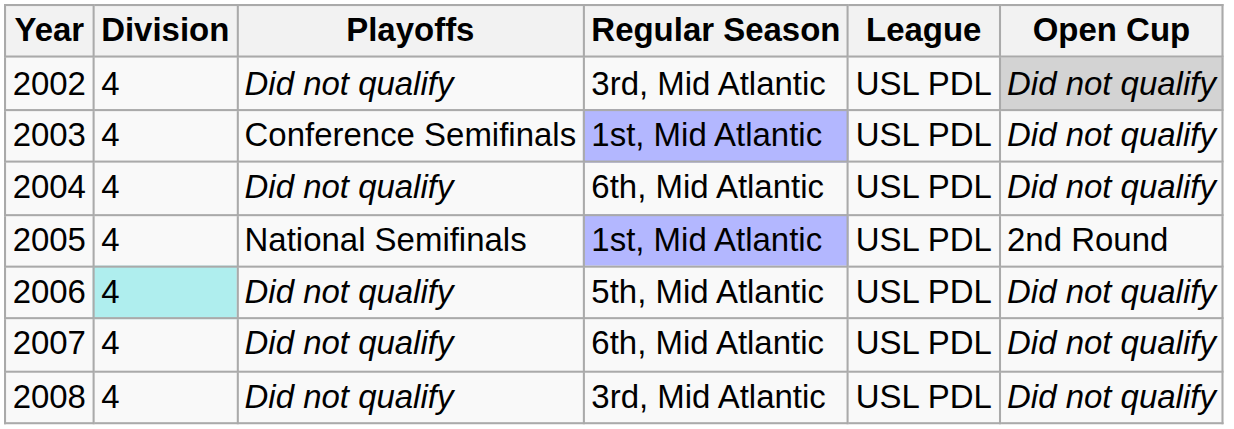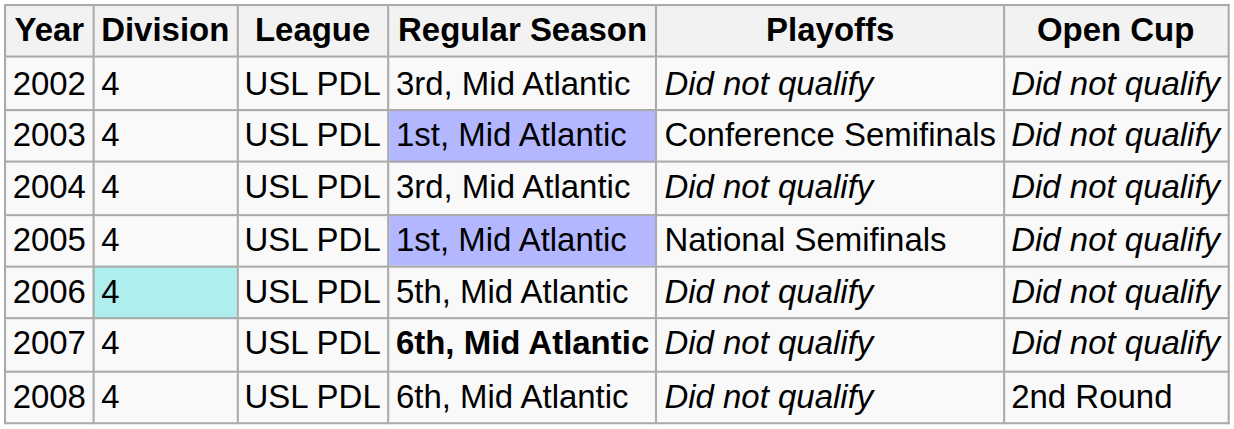 <table class="wikitable">
 <tr>
 <th>Year</th>
 <th>Division</th>
+<th>League</th>
+<th>Regular Season</th>
 <th>Playoffs</th>
-<th>Regular Season</th>
-<th>League</th>
 <th>Open Cup</th>
 </tr>
 <tr>
 <td>2002</td>
 <td>4</td>
+<td>USL PDL</td>
+<td>3rd, Mid Atlantic</td>
 <td><em>Did not qualify</em></td>
-<td>3rd, Mid Atlantic</td>
-<td>USL PDL</td>
-<td style="background: lightgrey;"><em>Did not qualify</em></td>
+<td><em>Did not qualify</em></td>
 </tr>
 <tr>
 <td>2003</td>
 <td>4</td>
+<td>USL PDL</td>
+<td bgcolor="B3B7FF">1st, Mid Atlantic</td>
 <td>Conference Semifinals</td>
-<td bgcolor="B3B7FF">1st, Mid Atlantic</td>
-<td>USL PDL</td>
 <td><em>Did not qualify</em></td>
 </tr>
 <tr>
 <td>2004</td>
 <td>4</td>
+<td>USL PDL</td>
+<td>3rd, Mid Atlantic</td>
 <td><em>Did not qualify</em></td>
-<td>6th, Mid Atlantic</td>
-<td>USL PDL</td>
 <td><em>Did not qualify</em></td>
 </tr>
 <tr>
 <td>2005</td>
 <td>4</td>
+<td>USL PDL</td>
+<td bgcolor="B3B7FF">1st, Mid Atlantic</td>
 <td>National Semifinals</td>
-<td bgcolor="B3B7FF">1st, Mid Atlantic</td>
-<td>USL PDL</td>
-<td>2nd Round</td>
+<td><em>Did not qualify</em></td>
 </tr>
 <tr>
 <td>2006</td>
 <td style="background: paleturquoise;">4</td>
+<td>USL PDL</td>
+<td>5th, Mid Atlantic</td>
 <td><em>Did not qualify</em></td>
-<td>5th, Mid Atlantic</td>
-<td>USL PDL</td>
 <td><em>Did not qualify</em></td>
 </tr>
 <tr>
 <td>2007</td>
 <td>4</td>
+<td>USL PDL</td>
+<td><strong>6th, Mid Atlantic</strong></td>
 <td><em>Did not qualify</em></td>
-<td>6th, Mid Atlantic</td>
-<td>USL PDL</td>
 <td><em>Did not qualify</em></td>
 </tr>
 <tr>
 <td>2008</td>
 <td>4</td>
+<td>USL PDL</td>
+<td>6th, Mid Atlantic</td>
 <td><em>Did not qualify</em></td>
-<td>3rd, Mid Atlantic</td>
-<td>USL PDL</td>
-<td><em>Did not qualify</em></td>
+<td>2nd Round</td>
 </tr>
 </table>
